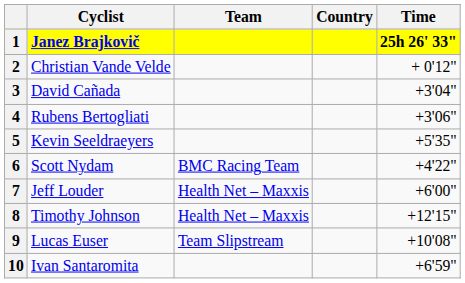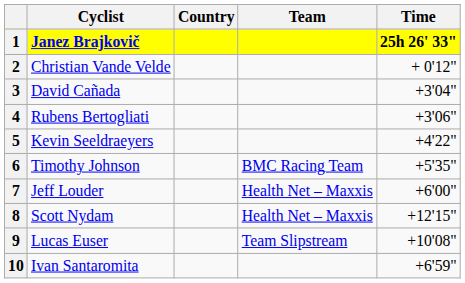 <table class="wikitable">
 <tr>
 <th></th>
 <th>Cyclist</th>
+<th>Country</th>
 <th>Team</th>
-<th>Country</th>
 <th>Time</th>
 </tr>
 <tr bgcolor="#FFFF00">
 <th>1</th>
 <td><strong><a href='#'>Janez Brajkovič</a></strong></td>
 <td><strong></strong></td>
 <td><strong></strong></td>
 <td align="right"><strong>25h 26' 33"</strong></td>
 </tr>
 <tr>
 <th>2</th>
 <td><a href='#'>Christian Vande Velde</a></td>
 <td></td>
 <td></td>
 <td align="right">+ 0'12"</td>
 </tr>
 <tr>
 <th>3</th>
 <td><a href='#'>David Cañada</a></td>
 <td></td>
 <td></td>
 <td align="right">+3'04"</td>
 </tr>
 <tr>
 <th>4</th>
 <td><a href='#'>Rubens Bertogliati</a></td>
 <td></td>
 <td></td>
 <td align="right">+3'06"</td>
 </tr>
 <tr>
 <th>5</th>
 <td><a href='#'>Kevin Seeldraeyers</a></td>
 <td></td>
 <td></td>
-<td align="right">+5'35"</td>
+<td align="right">+4'22"</td>
 </tr>
 <tr>
 <th>6</th>
-<td><a href='#'>Scott Nydam</a></td>
+<td><a href='#'>Timothy Johnson</a></td>
+<td></td>
 <td><a href='#'>BMC Racing Team</a></td>
-<td></td>
-<td align="right">+4'22"</td>
+<td align="right">+5'35"</td>
 </tr>
 <tr>
 <th>7</th>
 <td><a href='#'>Jeff Louder</a></td>
+<td></td>
 <td><a href='#'>Health Net – Maxxis</a></td>
-<td></td>
 <td align="right">+6'00"</td>
 </tr>
 <tr>
 <th>8</th>
-<td><a href='#'>Timothy Johnson</a></td>
+<td><a href='#'>Scott Nydam</a></td>
+<td></td>
 <td><a href='#'>Health Net – Maxxis</a></td>
-<td></td>
 <td align="right">+12'15"</td>
 </tr>
 <tr>
 <th>9</th>
 <td><a href='#'>Lucas Euser</a></td>
+<td></td>
 <td><a href='#'>Team Slipstream</a></td>
-<td></td>
 <td align="right">+10'08"</td>
 </tr>
 <tr>
 <th>10</th>
 <td><a href='#'>Ivan Santaromita</a></td>
 <td></td>
 <td></td>
 <td align="right">+6'59"</td>
 </tr>
 </table>
